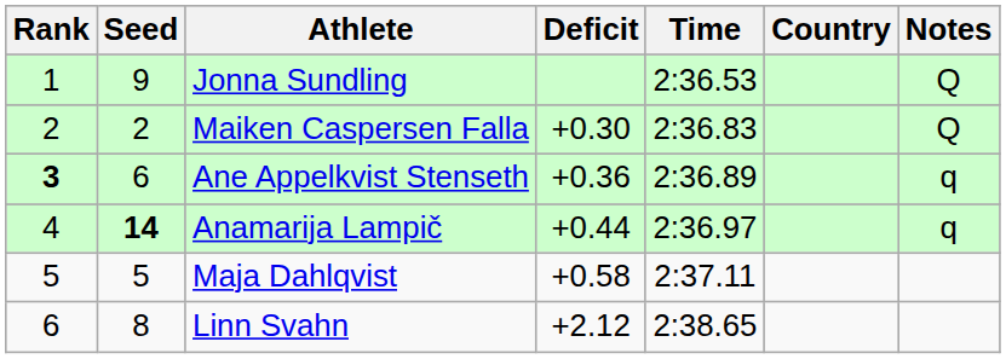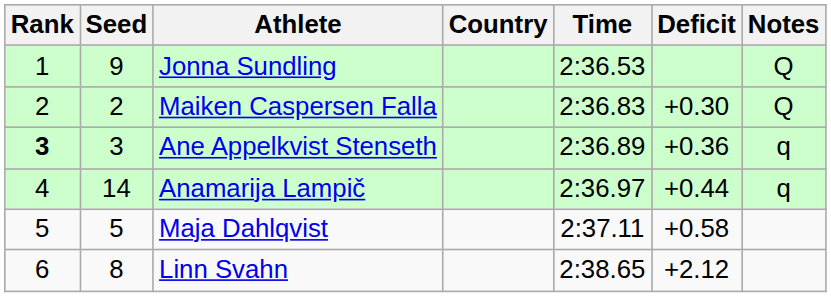 <table class="wikitable sortable" style="text-align:center">
 <tr>
 <th>Rank</th>
 <th>Seed</th>
 <th>Athlete</th>
+<th>Country</th>
+<th>Time</th>
 <th>Deficit</th>
-<th>Time</th>
-<th>Country</th>
 <th>Notes</th>
 </tr>
 <tr bgcolor=ccffcc>
 <td>1</td>
 <td>9</td>
 <td align=left><a href='#'>Jonna Sundling</a></td>
+<td align=left></td>
+<td>2:36.53</td>
 <td></td>
-<td>2:36.53</td>
-<td align=left></td>
 <td>Q</td>
 </tr>
 <tr bgcolor=ccffcc>
 <td>2</td>
 <td>2</td>
 <td align=left><a href='#'>Maiken Caspersen Falla</a></td>
+<td align=left></td>
+<td>2:36.83</td>
 <td>+0.30</td>
-<td>2:36.83</td>
-<td align=left></td>
 <td>Q</td>
 </tr>
 <tr bgcolor=ccffcc>
 <td><strong>3</strong></td>
-<td>6</td>
+<td>3</td>
 <td align=left><a href='#'>Ane Appelkvist Stenseth</a></td>
+<td align=left></td>
+<td>2:36.89</td>
 <td>+0.36</td>
-<td>2:36.89</td>
-<td align=left></td>
 <td>q</td>
 </tr>
 <tr bgcolor=ccffcc>
 <td>4</td>
-<td><strong>14</strong></td>
+<td>14</td>
 <td align=left><a href='#'>Anamarija Lampič</a></td>
+<td align=left></td>
+<td>2:36.97</td>
 <td>+0.44</td>
-<td>2:36.97</td>
-<td align=left></td>
 <td>q</td>
 </tr>
 <tr>
 <td>5</td>
 <td>5</td>
 <td align=left><a href='#'>Maja Dahlqvist</a></td>
+<td align=left></td>
+<td>2:37.11</td>
 <td>+0.58</td>
-<td>2:37.11</td>
-<td align=left></td>
 <td></td>
 </tr>
 <tr>
 <td>6</td>
 <td>8</td>
 <td align=left><a href='#'>Linn Svahn</a></td>
+<td align=left></td>
+<td>2:38.65</td>
 <td>+2.12</td>
-<td>2:38.65</td>
-<td align=left></td>
 <td></td>
 </tr>
 </table>
